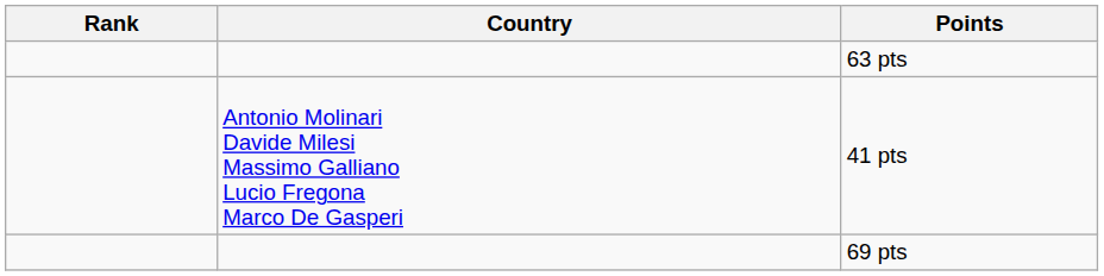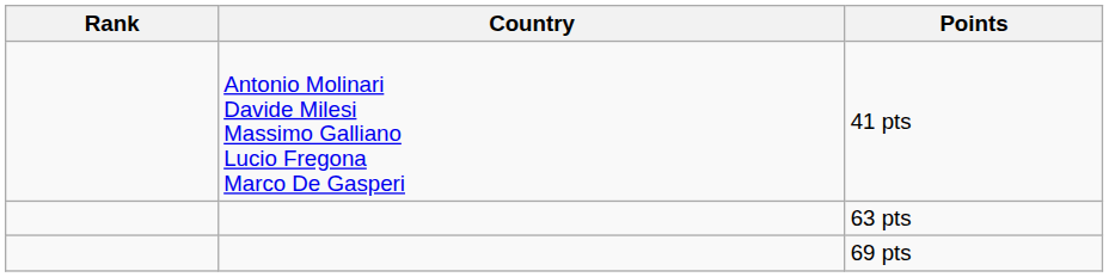 <table class="wikitable" width=80% style="font-size:90%; text-align:left;">
 <tr>
 <th>Rank</th>
 <th>Country</th>
 <th>Points</th>
-</tr>
-<tr>
-<td align=center></td>
-<td></td>
-<td>63 pts</td>
 </tr>
 <tr>
 <td align=center></td>
 <td><br><a href='#'>Antonio Molinari</a><br><a href='#'>Davide Milesi</a><br><a href='#'>Massimo Galliano</a><br><a href='#'>Lucio Fregona</a><br><a href='#'>Marco De Gasperi</a></td>
 <td>41 pts</td>
 </tr>
 <tr>
 <td align=center></td>
 <td></td>
+<td>63 pts</td>
+</tr>
+<tr>
+<td align=center></td>
+<td></td>
 <td>69 pts</td>
 </tr>
 </table>
